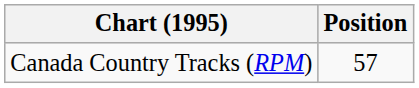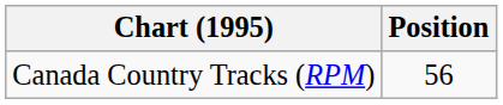 <table class="wikitable sortable">
 <tr>
 <th scope="col">Chart (1995)</th>
 <th scope="col">Position</th>
 </tr>
 <tr>
 <td>Canada Country Tracks (<em><a href='#'>RPM</a></em>)</td>
-<td align="center">57</td>
+<td align="center">56</td>
 </tr>
 </table>
